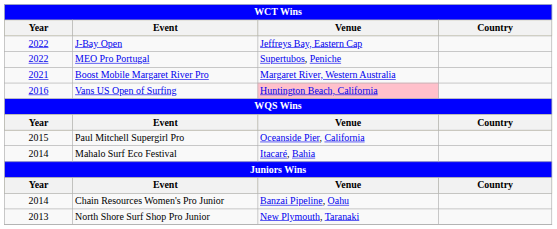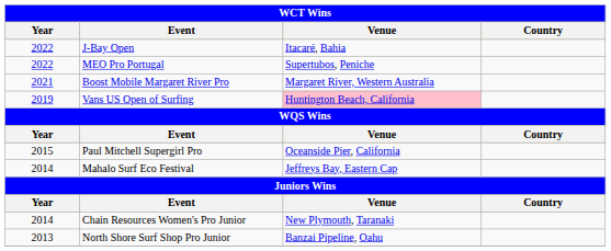 <table class="wikitable" style="width:100%;">
 <tr bgcolor=skyblue>
 <td colspan=4; style="background: blue; color: white" align="center"><strong>WCT Wins</strong></td>
 </tr>
 <tr bgcolor=#bdb76b>
 <th>Year</th>
 <th>Event</th>
 <th>Venue</th>
 <th>Country</th>
 </tr>
 <tr>
 <td style=text-align:center><a href='#'>2022</a></td>
 <td><a href='#'>J-Bay Open</a></td>
-<td><a href='#'>Jeffreys Bay, Eastern Cap</a></td>
+<td><a href='#'>Itacaré</a>, <a href='#'>Bahia</a></td>
 <td></td>
 </tr>
 <tr>
 <td style=text-align:center><a href='#'>2022</a></td>
 <td><a href='#'>MEO Pro Portugal</a></td>
 <td><a href='#'>Supertubos</a>, <a href='#'>Peniche</a></td>
 <td></td>
 </tr>
 <tr>
 <td style=text-align:center><a href='#'>2021</a></td>
 <td><a href='#'>Boost Mobile Margaret River Pro</a></td>
 <td><a href='#'>Margaret River, Western Australia</a></td>
 <td></td>
 </tr>
 <tr>
-<td style=text-align:center><a href='#'>2016</a></td>
+<td style=text-align:center><a href='#'>2019</a></td>
 <td><a href='#'>Vans US Open of Surfing</a></td>
 <td style="background: pink;"><a href='#'>Huntington Beach, California</a></td>
 <td></td>
 </tr>
 <tr>
 <td colspan="4;" style="background: blue; color: white" align="center"><strong>WQS Wins</strong></td>
 </tr>
 <tr bgcolor="#bdb76b">
 <th>Year</th>
 <th>Event</th>
 <th>Venue</th>
 <th>Country</th>
 </tr>
 <tr>
 <td style="text-align:center">2015</td>
 <td>Paul Mitchell Supergirl Pro</td>
 <td><a href='#'>Oceanside Pier</a>, <a href='#'>California</a></td>
 <td></td>
 </tr>
 <tr>
 <td style="text-align:center">2014</td>
 <td>Mahalo Surf Eco Festival</td>
-<td><a href='#'>Itacaré</a>, <a href='#'>Bahia</a></td>
+<td><a href='#'>Jeffreys Bay, Eastern Cap</a></td>
 <td></td>
 </tr>
 <tr>
 <td colspan=4; style="background: blue; color: white" align="center"><strong>Juniors Wins</strong></td>
 </tr>
 <tr bgcolor=#bdb76b>
 <th>Year</th>
 <th width=   33.8%>Event</th>
 <th width=     33%>Venue</th>
 <th>Country</th>
 </tr>
 <tr>
 <td style=text-align:center>2014</td>
 <td>Chain Resources Women's Pro Junior</td>
-<td><a href='#'>Banzai Pipeline</a>, <a href='#'>Oahu</a></td>
+<td><a href='#'>New Plymouth</a>, <a href='#'>Taranaki</a></td>
 <td></td>
 </tr>
 <tr>
 <td style=text-align:center>2013</td>
 <td>North Shore Surf Shop Pro Junior</td>
-<td><a href='#'>New Plymouth</a>, <a href='#'>Taranaki</a></td>
+<td><a href='#'>Banzai Pipeline</a>, <a href='#'>Oahu</a></td>
 <td></td>
 </tr>
 <tr>
 </tr>
 </table>
